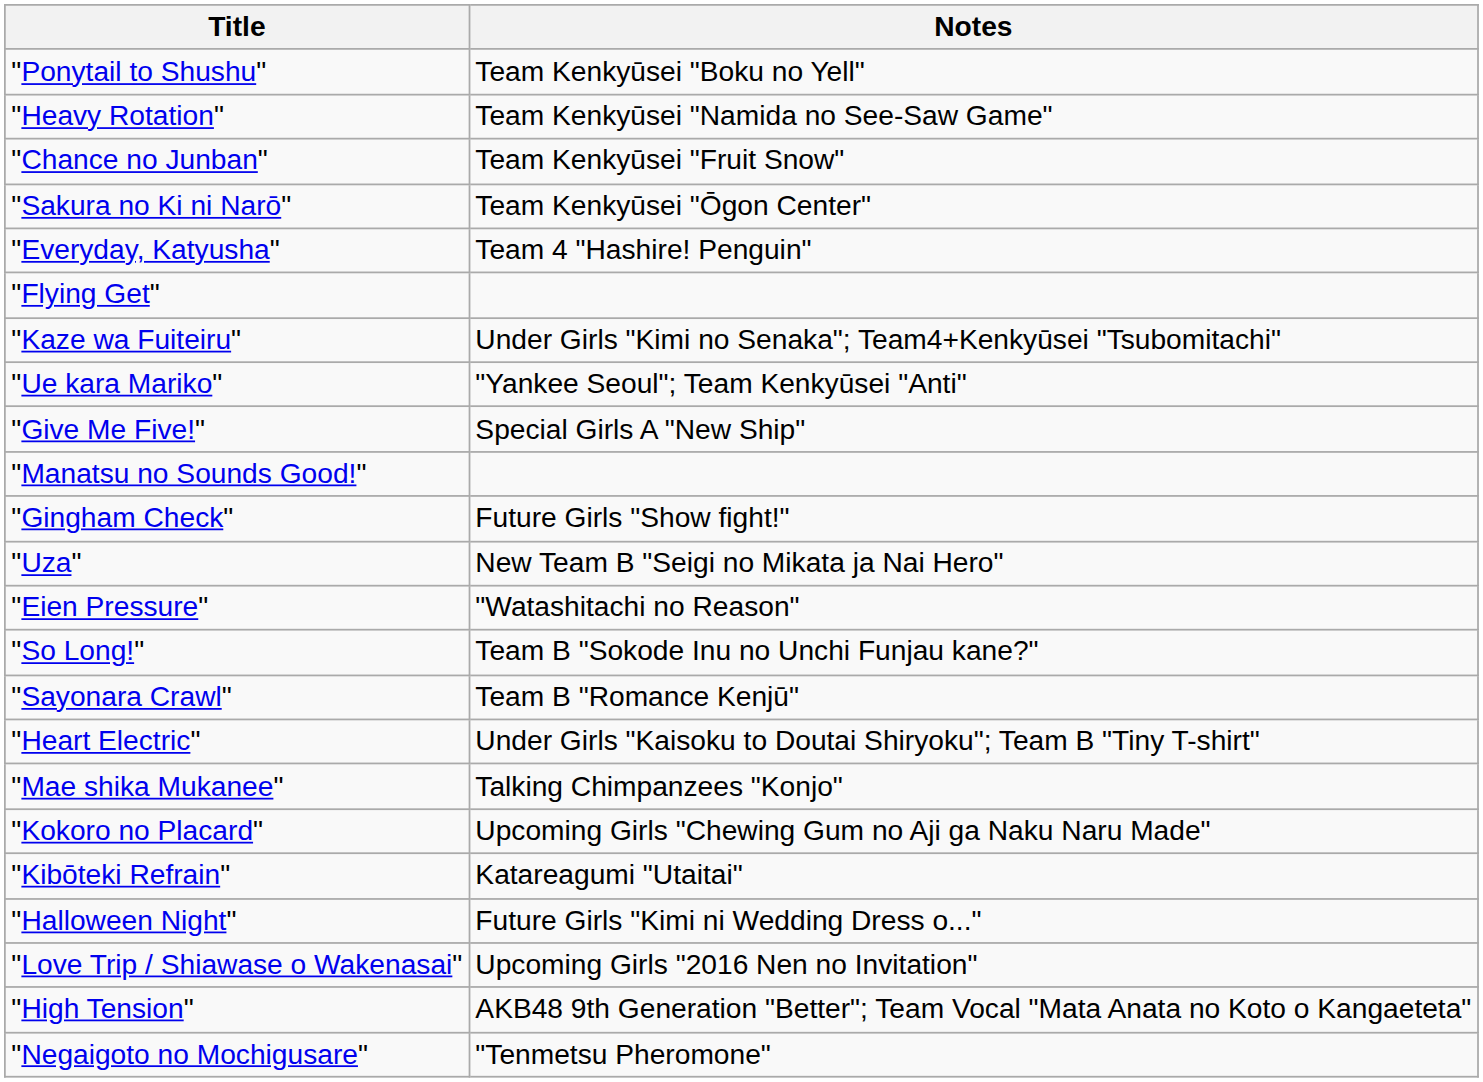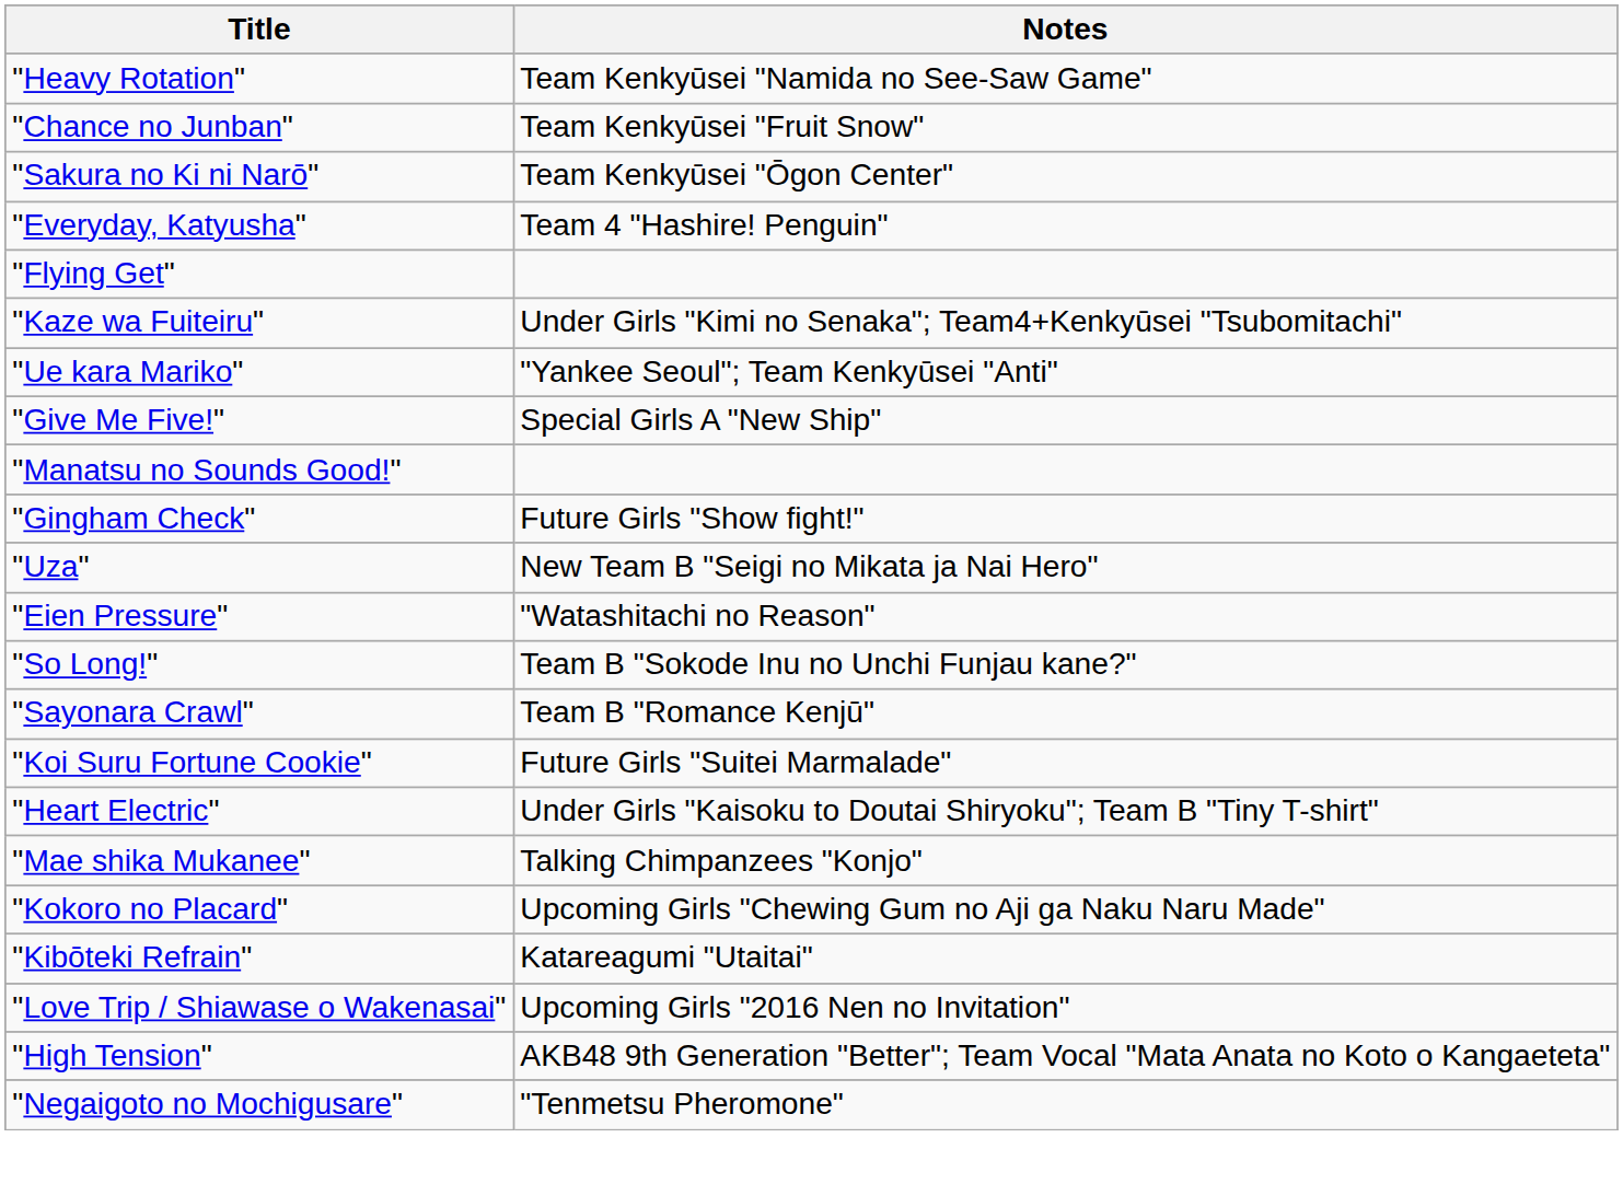 <table class="wikitable">
 <tr>
 <th>Title</th>
 <th>Notes</th>
-</tr>
-<tr>
-<td>"<a href='#'>Ponytail to Shushu</a>"</td>
-<td>Team Kenkyūsei "Boku no Yell"</td>
 </tr>
 <tr>
 <td>"<a href='#'>Heavy Rotation</a>"</td>
 <td>Team Kenkyūsei "Namida no See-Saw Game"</td>
 </tr>
 <tr>
 <td>"<a href='#'>Chance no Junban</a>"</td>
 <td>Team Kenkyūsei "Fruit Snow"</td>
 </tr>
 <tr>
 <td>"<a href='#'>Sakura no Ki ni Narō</a>"</td>
 <td>Team Kenkyūsei "Ōgon Center"</td>
 </tr>
 <tr>
 <td>"<a href='#'>Everyday, Katyusha</a>"</td>
 <td>Team 4 "Hashire! Penguin"</td>
 </tr>
 <tr>
 <td>"<a href='#'>Flying Get</a>"</td>
 <td></td>
 </tr>
 <tr>
 <td>"<a href='#'>Kaze wa Fuiteiru</a>"</td>
 <td>Under Girls "Kimi no Senaka"; Team4+Kenkyūsei "Tsubomitachi"</td>
 </tr>
 <tr>
 <td>"<a href='#'>Ue kara Mariko</a>"</td>
 <td>"Yankee Seoul"; Team Kenkyūsei "Anti"</td>
 </tr>
 <tr>
 <td>"<a href='#'>Give Me Five!</a>"</td>
 <td>Special Girls A "New Ship"</td>
 </tr>
 <tr>
 <td>"<a href='#'>Manatsu no Sounds Good!</a>"</td>
 <td></td>
 </tr>
 <tr>
 <td>"<a href='#'>Gingham Check</a>"</td>
 <td>Future Girls "Show fight!"</td>
 </tr>
 <tr>
 <td>"<a href='#'>Uza</a>"</td>
 <td>New Team B "Seigi no Mikata ja Nai Hero"</td>
 </tr>
 <tr>
 <td>"<a href='#'>Eien Pressure</a>"</td>
 <td>"Watashitachi no Reason"</td>
 </tr>
 <tr>
 <td>"<a href='#'>So Long!</a>"</td>
 <td>Team B "Sokode Inu no Unchi Funjau kane?"</td>
 </tr>
 <tr>
 <td>"<a href='#'>Sayonara Crawl</a>"</td>
 <td>Team B "Romance Kenjū"</td>
 </tr>
 <tr>
+<td>"<a href='#'>Koi Suru Fortune Cookie</a>"</td>
+<td>Future Girls "Suitei Marmalade"</td>
+</tr>
+<tr>
 <td>"<a href='#'>Heart Electric</a>"</td>
 <td>Under Girls "Kaisoku to Doutai Shiryoku"; Team B "Tiny T-shirt"</td>
 </tr>
 <tr>
 <td>"<a href='#'>Mae shika Mukanee</a>"</td>
 <td>Talking Chimpanzees "Konjo"</td>
 </tr>
 <tr>
 <td>"<a href='#'>Kokoro no Placard</a>"</td>
 <td>Upcoming Girls "Chewing Gum no Aji ga Naku Naru Made"</td>
 </tr>
 <tr>
 <td>"<a href='#'>Kibōteki Refrain</a>"</td>
 <td>Katareagumi "Utaitai"</td>
 </tr>
 <tr>
-<td>"<a href='#'>Halloween Night</a>"</td>
-<td>Future Girls "Kimi ni Wedding Dress o..."</td>
-</tr>
-<tr>
 <td>"<a href='#'>Love Trip / Shiawase o Wakenasai</a>"</td>
 <td>Upcoming Girls "2016 Nen no Invitation"</td>
 </tr>
 <tr>
 <td>"<a href='#'>High Tension</a>"</td>
 <td>AKB48 9th Generation "Better"; Team Vocal "Mata Anata no Koto o Kangaeteta"</td>
 </tr>
 <tr>
 <td>"<a href='#'>Negaigoto no Mochigusare</a>"</td>
 <td>"Tenmetsu Pheromone"</td>
 </tr>
 </table>
